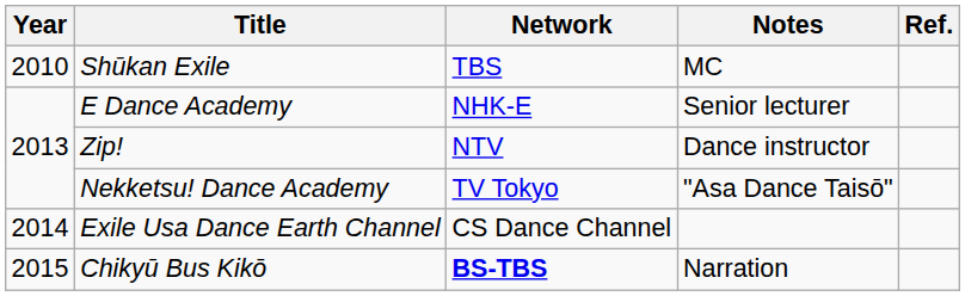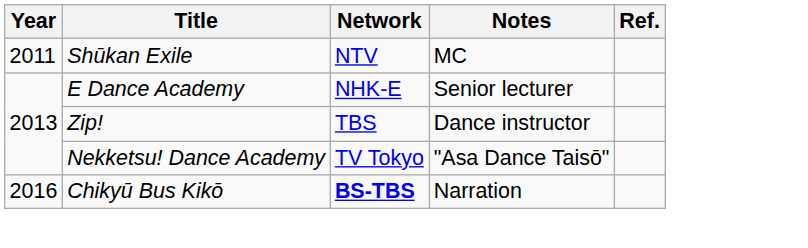 <table class="wikitable">
 <tr>
 <th>Year</th>
 <th>Title</th>
 <th>Network</th>
 <th>Notes</th>
 <th>Ref.</th>
 </tr>
 <tr>
-<td>2010</td>
+<td>2011</td>
 <td><em>Shūkan Exile</em></td>
-<td><a href='#'>TBS</a></td>
+<td><a href='#'>NTV</a></td>
 <td>MC</td>
 <td></td>
 </tr>
 <tr>
 <td rowspan="3">2013</td>
 <td><em>E Dance Academy</em></td>
 <td><a href='#'>NHK-E</a></td>
 <td>Senior lecturer</td>
 <td></td>
 </tr>
 <tr>
 <td><em>Zip!</em></td>
-<td><a href='#'>NTV</a></td>
+<td><a href='#'>TBS</a></td>
 <td>Dance instructor</td>
 <td></td>
 </tr>
 <tr>
 <td><em>Nekketsu! Dance Academy</em></td>
 <td><a href='#'>TV Tokyo</a></td>
 <td>"Asa Dance Taisō"</td>
 <td></td>
 </tr>
 <tr>
-<td>2014</td>
-<td><em>Exile Usa Dance Earth Channel</em></td>
-<td>CS Dance Channel</td>
-<td></td>
-<td></td>
-</tr>
-<tr>
-<td>2015</td>
+<td>2016</td>
 <td><em>Chikyū Bus Kikō</em></td>
 <td><strong><a href='#'>BS-TBS</a></strong></td>
 <td>Narration</td>
 <td></td>
 </tr>
 </table>
